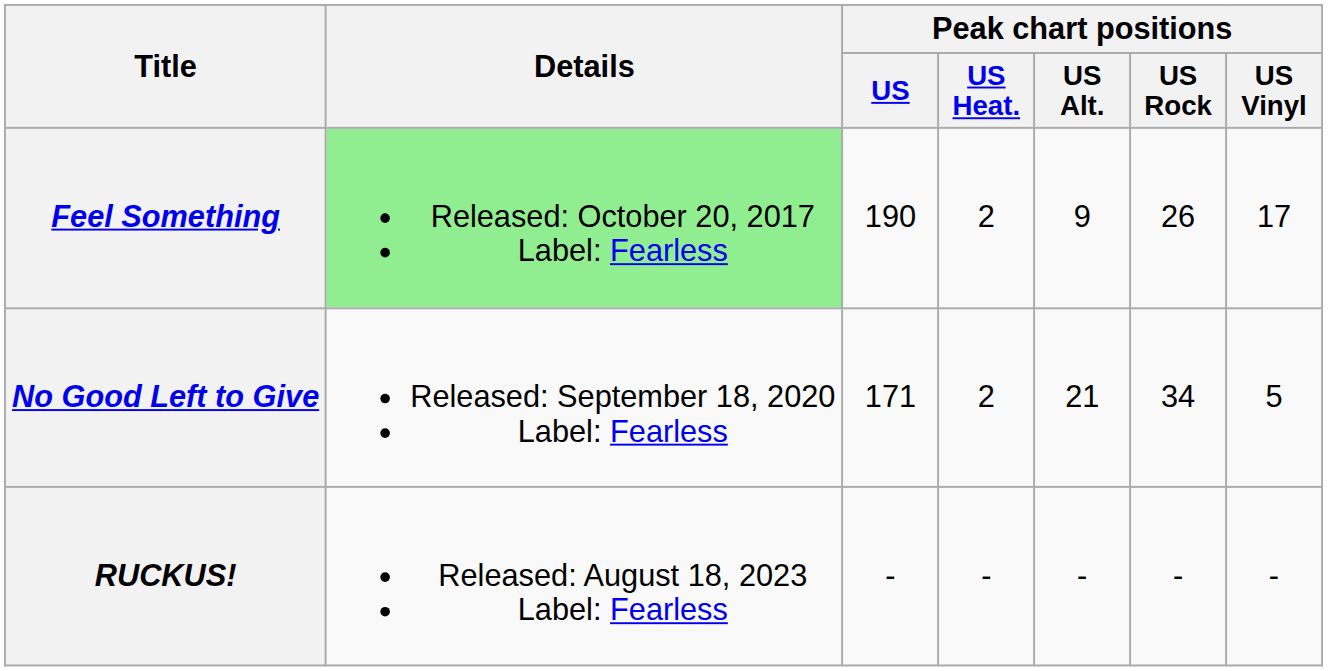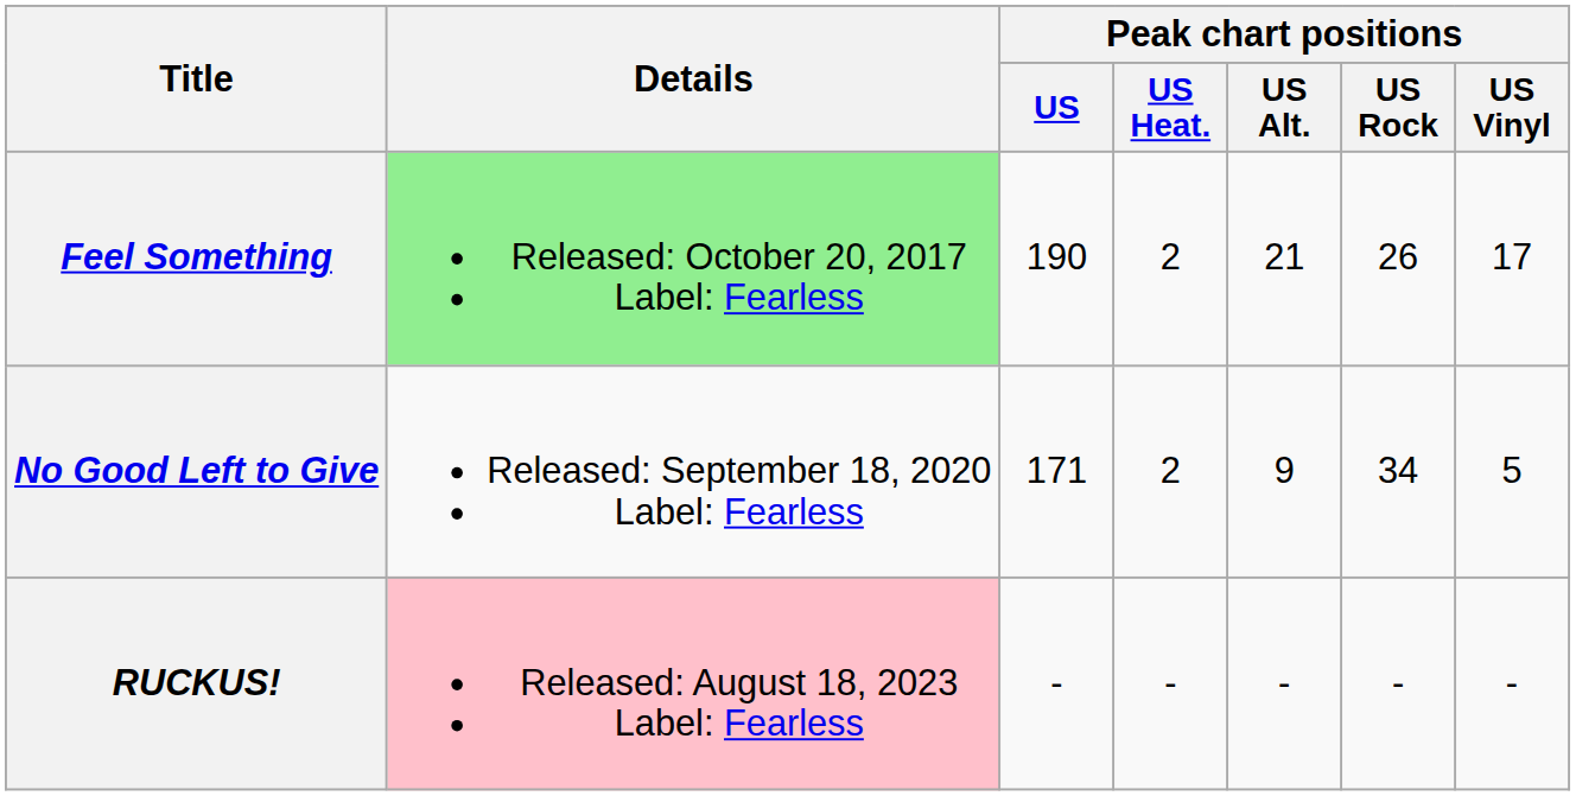 <table class="wikitable plainrowheaders" style="text-align:center">
 <tr>
 <th scope="col" rowspan="2">Title</th>
 <th scope="col" rowspan="2">Details</th>
 <th scope="col" colspan="5">Peak chart positions</th>
 </tr>
 <tr>
 <th scope="col" style="width:3em;font-size:90%;"><a href='#'>US</a><br></th>
 <th scope="col" style="width:3em;font-size:90%;"><a href='#'>US<br>Heat.</a><br></th>
 <th scope="col" style="width:3em;font-size:90%;">US<br>Alt.<br></th>
 <th scope="col" style="width:3em;font-size:90%;">US<br>Rock<br></th>
 <th scope="col" style="width:3em;font-size:90%;">US<br>Vinyl<br></th>
 </tr>
 <tr>
 <th scope="row"><em><a href='#'>Feel Something</a></em></th>
 <td style="background: lightgreen;"><br><ul><li>Released: October 20, 2017</li><li>Label: <a href='#'>Fearless</a></li></ul></td>
 <td>190</td>
 <td>2</td>
-<td>9</td>
+<td>21</td>
 <td>26</td>
 <td>17</td>
 </tr>
 <tr>
 <th scope="row"><em><a href='#'>No Good Left to Give</a></em></th>
 <td><br><ul><li>Released: September 18, 2020</li><li>Label: <a href='#'>Fearless</a></li></ul></td>
 <td>171</td>
 <td>2</td>
-<td>21</td>
+<td>9</td>
 <td>34</td>
 <td>5</td>
 </tr>
 <tr>
 <th scope="row"><em>RUCKUS!</em></th>
-<td><br><ul><li>Released: August 18, 2023</li><li>Label: <a href='#'>Fearless</a></li></ul></td>
+<td style="background: pink;"><br><ul><li>Released: August 18, 2023</li><li>Label: <a href='#'>Fearless</a></li></ul></td>
 <td>-</td>
 <td>-</td>
 <td>-</td>
 <td>-</td>
 <td>-</td>
 </tr>
 </table>
